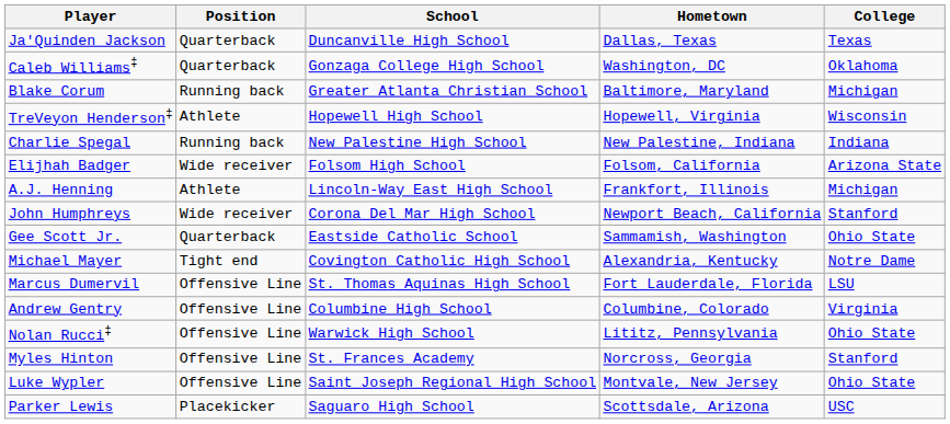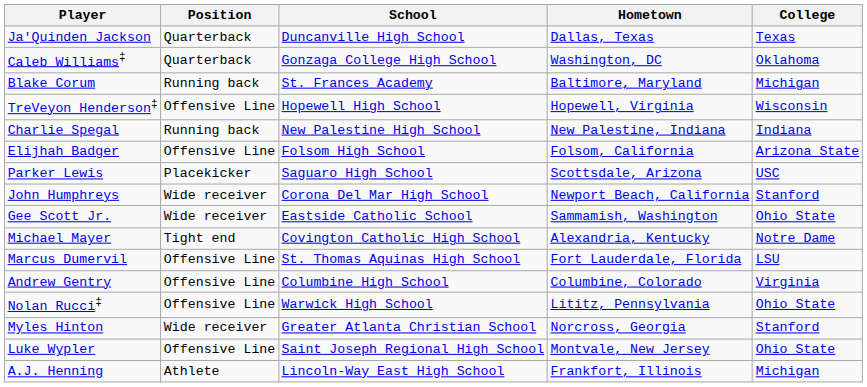 <table class="wikitable">
 <tr>
 <th>Player</th>
 <th>Position</th>
 <th>School</th>
 <th>Hometown</th>
 <th>College</th>
 </tr>
 <tr>
 <td><a href='#'>Ja'Quinden Jackson</a></td>
 <td>Quarterback</td>
 <td><a href='#'>Duncanville High School</a></td>
 <td><a href='#'>Dallas, Texas</a></td>
 <td><a href='#'>Texas</a></td>
 </tr>
 <tr>
 <td><a href='#'>Caleb Williams</a><sup>‡</sup></td>
 <td>Quarterback</td>
 <td><a href='#'>Gonzaga College High School</a></td>
 <td><a href='#'>Washington, DC</a></td>
 <td><a href='#'>Oklahoma</a></td>
 </tr>
 <tr>
 <td><a href='#'>Blake Corum</a></td>
 <td>Running back</td>
-<td><a href='#'>Greater Atlanta Christian School</a></td>
+<td><a href='#'>St. Frances Academy</a></td>
 <td><a href='#'>Baltimore, Maryland</a></td>
 <td><a href='#'>Michigan</a></td>
 </tr>
 <tr>
 <td><a href='#'>TreVeyon Henderson</a><sup>‡</sup></td>
-<td>Athlete</td>
+<td>Offensive Line</td>
 <td><a href='#'>Hopewell High School</a></td>
 <td><a href='#'>Hopewell, Virginia</a></td>
 <td><a href='#'>Wisconsin</a></td>
 </tr>
 <tr>
 <td><a href='#'>Charlie Spegal</a></td>
 <td>Running back</td>
 <td><a href='#'>New Palestine High School</a></td>
 <td><a href='#'>New Palestine, Indiana</a></td>
 <td><a href='#'>Indiana</a></td>
 </tr>
 <tr>
 <td><a href='#'>Elijhah Badger</a></td>
-<td>Wide receiver</td>
+<td>Offensive Line</td>
 <td><a href='#'>Folsom High School</a></td>
 <td><a href='#'>Folsom, California</a></td>
 <td><a href='#'>Arizona State</a></td>
 </tr>
 <tr>
-<td><a href='#'>A.J. Henning</a></td>
-<td>Athlete</td>
-<td><a href='#'>Lincoln-Way East High School</a></td>
-<td><a href='#'>Frankfort, Illinois</a></td>
-<td><a href='#'>Michigan</a></td>
+<td><a href='#'>Parker Lewis</a></td>
+<td>Placekicker</td>
+<td><a href='#'>Saguaro High School</a></td>
+<td><a href='#'>Scottsdale, Arizona</a></td>
+<td><a href='#'>USC</a></td>
 </tr>
 <tr>
 <td><a href='#'>John Humphreys</a></td>
 <td>Wide receiver</td>
 <td><a href='#'>Corona Del Mar High School</a></td>
 <td><a href='#'>Newport Beach, California</a></td>
 <td><a href='#'>Stanford</a></td>
 </tr>
 <tr>
 <td><a href='#'>Gee Scott Jr.</a></td>
-<td>Quarterback</td>
+<td>Wide receiver</td>
 <td><a href='#'>Eastside Catholic School</a></td>
 <td><a href='#'>Sammamish, Washington</a></td>
 <td><a href='#'>Ohio State</a></td>
 </tr>
 <tr>
 <td><a href='#'>Michael Mayer</a></td>
 <td>Tight end</td>
 <td><a href='#'>Covington Catholic High School</a></td>
 <td><a href='#'>Alexandria, Kentucky</a></td>
 <td><a href='#'>Notre Dame</a></td>
 </tr>
 <tr>
 <td><a href='#'>Marcus Dumervil</a></td>
 <td>Offensive Line</td>
 <td><a href='#'>St. Thomas Aquinas High School</a></td>
 <td><a href='#'>Fort Lauderdale, Florida</a></td>
 <td><a href='#'>LSU</a></td>
 </tr>
 <tr>
 <td><a href='#'>Andrew Gentry</a></td>
 <td>Offensive Line</td>
 <td><a href='#'>Columbine High School</a></td>
 <td><a href='#'>Columbine, Colorado</a></td>
 <td><a href='#'>Virginia</a></td>
 </tr>
 <tr>
 <td><a href='#'>Nolan Rucci</a><sup>‡</sup></td>
 <td>Offensive Line</td>
 <td><a href='#'>Warwick High School</a></td>
 <td><a href='#'>Lititz, Pennsylvania</a></td>
 <td><a href='#'>Ohio State</a></td>
 </tr>
 <tr>
 <td><a href='#'>Myles Hinton</a></td>
-<td>Offensive Line</td>
-<td><a href='#'>St. Frances Academy</a></td>
+<td>Wide receiver</td>
+<td><a href='#'>Greater Atlanta Christian School</a></td>
 <td><a href='#'>Norcross, Georgia</a></td>
 <td><a href='#'>Stanford</a></td>
 </tr>
 <tr>
 <td><a href='#'>Luke Wypler</a></td>
 <td>Offensive Line</td>
 <td><a href='#'>Saint Joseph Regional High School</a></td>
 <td><a href='#'>Montvale, New Jersey</a></td>
 <td><a href='#'>Ohio State</a></td>
 </tr>
 <tr>
-<td><a href='#'>Parker Lewis</a></td>
-<td>Placekicker</td>
-<td><a href='#'>Saguaro High School</a></td>
-<td><a href='#'>Scottsdale, Arizona</a></td>
-<td><a href='#'>USC</a></td>
+<td><a href='#'>A.J. Henning</a></td>
+<td>Athlete</td>
+<td><a href='#'>Lincoln-Way East High School</a></td>
+<td><a href='#'>Frankfort, Illinois</a></td>
+<td><a href='#'>Michigan</a></td>
 </tr>
 </table>
